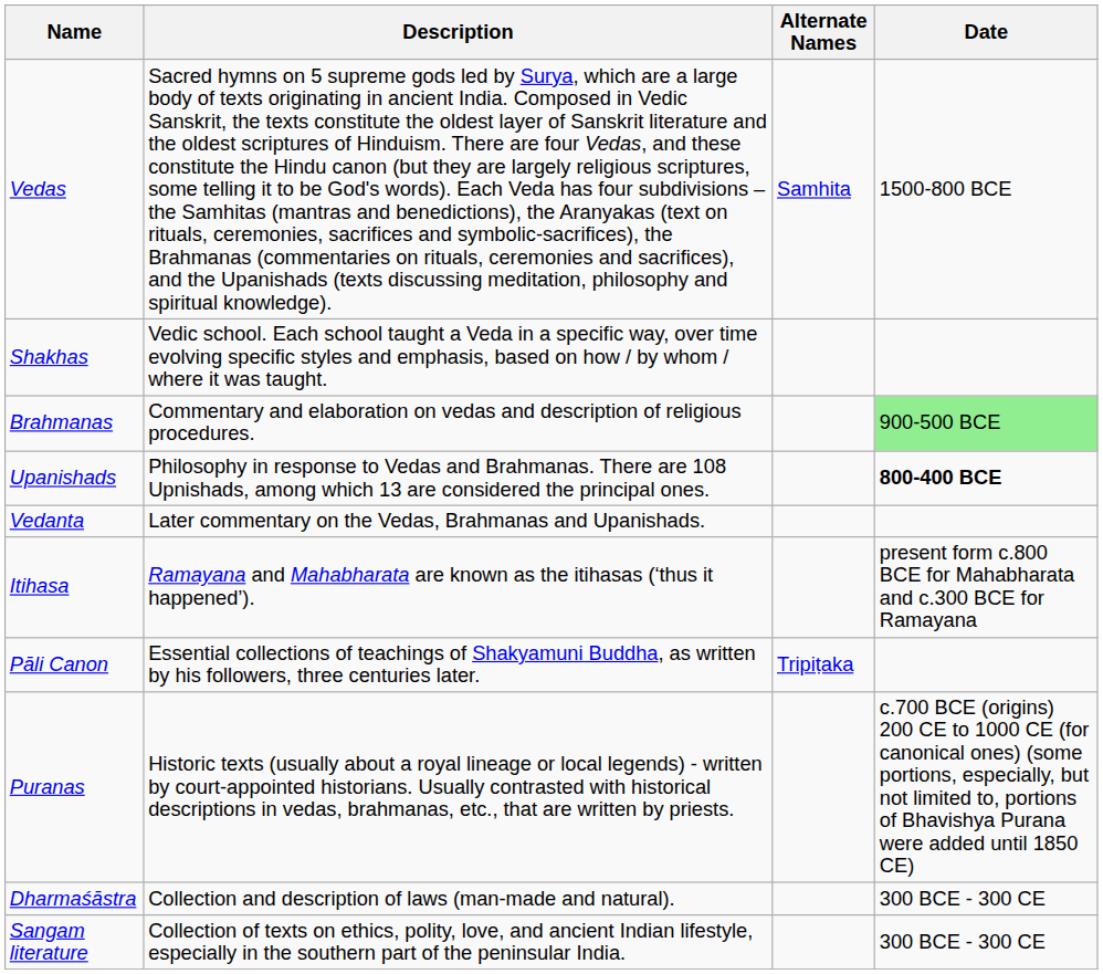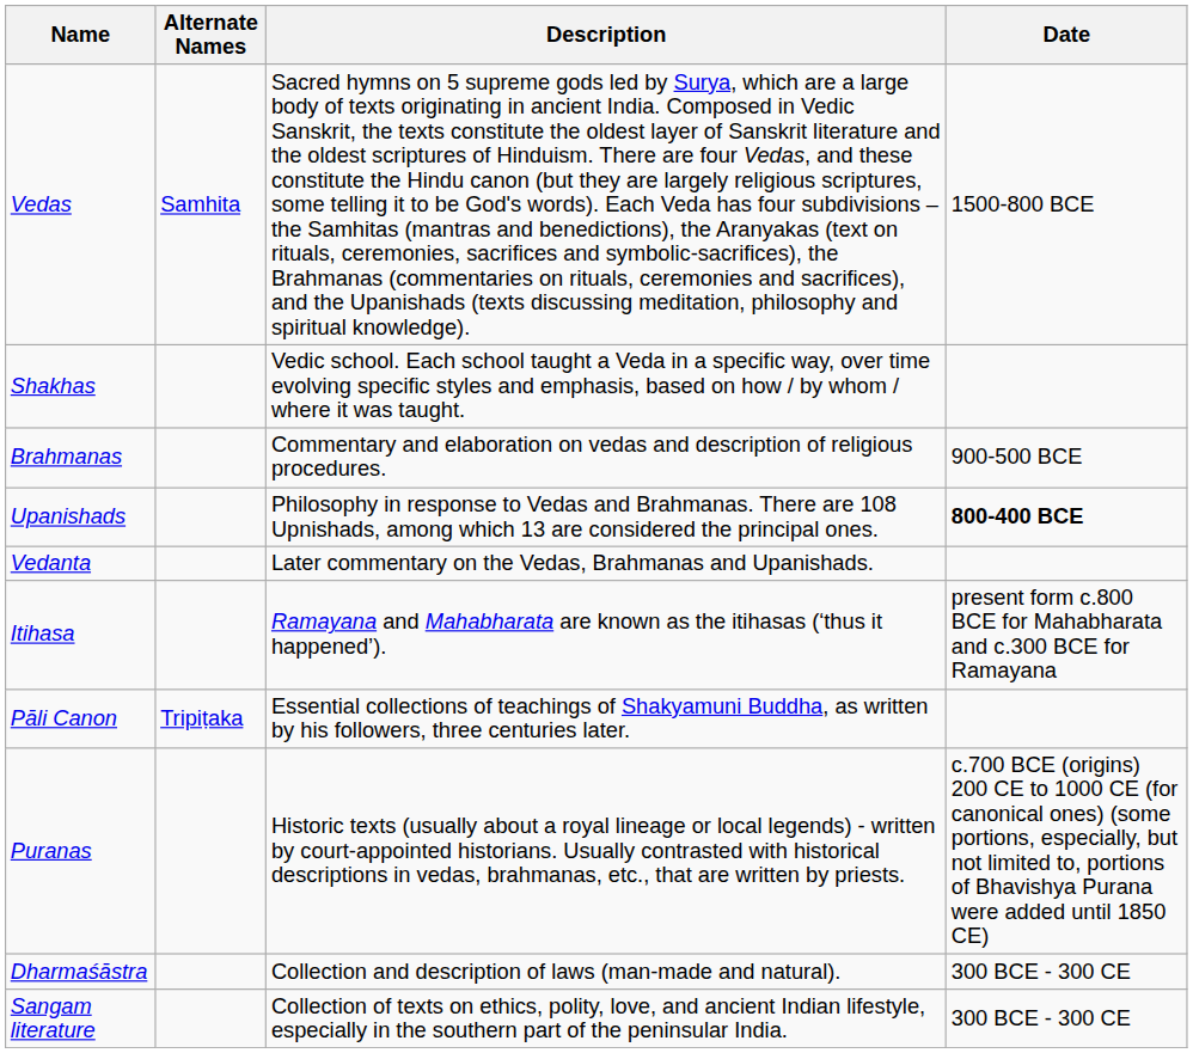 <table class="wikitable sortable">
 <tr>
 <th>Name</th>
+<th>Alternate Names</th>
 <th>Description</th>
-<th>Alternate Names</th>
 <th>Date</th>
 </tr>
 <tr>
 <td><em><a href='#'>Vedas</a></em></td>
+<td><a href='#'>Samhita</a></td>
 <td>Sacred hymns on 5 supreme gods led by <a href='#'>Surya</a>, which are a large body of texts originating in ancient India. Composed in Vedic Sanskrit, the texts constitute the oldest layer of Sanskrit literature and the oldest scriptures of Hinduism. There are four <em>Vedas</em>, and these constitute the Hindu canon (but they are largely religious scriptures, some telling it to be God's words). Each Veda has four subdivisions – the Samhitas (mantras and benedictions), the Aranyakas (text on rituals, ceremonies, sacrifices and symbolic-sacrifices), the Brahmanas (commentaries on rituals, ceremonies and sacrifices), and the Upanishads (texts discussing meditation, philosophy and spiritual knowledge).</td>
-<td><a href='#'>Samhita</a></td>
 <td>1500-800 BCE</td>
 </tr>
 <tr>
 <td><em><a href='#'>Shakhas</a></em></td>
+<td></td>
 <td>Vedic school. Each school taught a Veda in a specific way, over time evolving specific styles and emphasis, based on how / by whom / where it was taught.</td>
-<td></td>
 <td></td>
 </tr>
 <tr>
 <td><em><a href='#'>Brahmanas</a></em></td>
+<td></td>
 <td>Commentary and elaboration on vedas and description of religious procedures.</td>
-<td></td>
-<td style="background: lightgreen;">900-500 BCE</td>
+<td>900-500 BCE</td>
 </tr>
 <tr>
 <td><em><a href='#'>Upanishads</a></em></td>
+<td></td>
 <td>Philosophy in response to Vedas and Brahmanas. There are 108 Upnishads, among which 13 are considered the principal ones.</td>
-<td></td>
 <td><strong>800-400 BCE</strong></td>
 </tr>
 <tr>
 <td><em><a href='#'>Vedanta</a></em></td>
+<td></td>
 <td>Later commentary on the Vedas, Brahmanas and Upanishads.</td>
-<td></td>
 <td></td>
 </tr>
 <tr>
 <td><em><a href='#'>Itihasa</a></em></td>
+<td></td>
 <td><em><a href='#'>Ramayana</a></em> and <em><a href='#'>Mahabharata</a></em> are known as the itihasas (‘thus it happened’).</td>
-<td></td>
 <td>present form c.800 BCE for Mahabharata and c.300 BCE for Ramayana</td>
 </tr>
 <tr>
 <td><em><a href='#'>Pāli Canon</a></em></td>
+<td><a href='#'>Tripiṭaka</a></td>
 <td>Essential collections of teachings of <a href='#'>Shakyamuni Buddha</a>, as written by his followers, three centuries later.</td>
-<td><a href='#'>Tripiṭaka</a></td>
 <td></td>
 </tr>
 <tr>
 <td><em><a href='#'>Puranas</a></em></td>
+<td></td>
 <td>Historic texts (usually about a royal lineage or local legends) - written by court-appointed historians. Usually contrasted with historical descriptions in vedas, brahmanas, etc., that are written by priests.</td>
-<td></td>
 <td>c.700 BCE (origins)<br>200 CE to 1000 CE (for canonical ones) (some portions, especially, but not limited to, portions of Bhavishya Purana were added until 1850 CE)</td>
 </tr>
 <tr>
 <td><em><a href='#'>Dharmaśāstra</a></em></td>
+<td></td>
 <td>Collection and description of laws (man-made and natural).</td>
-<td></td>
 <td>300 BCE - 300 CE</td>
 </tr>
 <tr>
 <td><em><a href='#'>Sangam literature</a></em></td>
+<td></td>
 <td>Collection of texts on ethics, polity, love, and ancient Indian lifestyle, especially in the southern part of the peninsular India.</td>
-<td></td>
 <td>300 BCE - 300 CE</td>
 </tr>
 </table>
